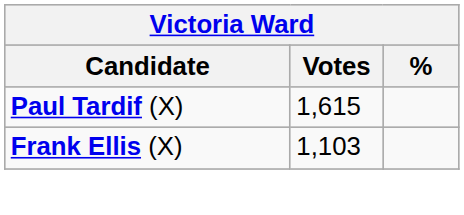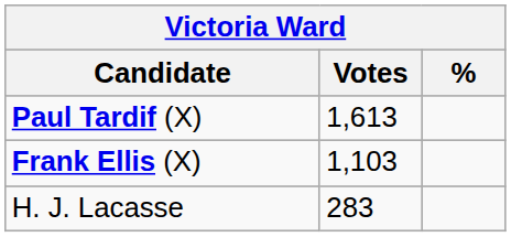 <table class="wikitable">
 <tr>
 <th colspan="3"><a href='#'>Victoria Ward</a></th>
 </tr>
 <tr>
 <th style="width: 170px">Candidate</th>
 <th style="width: 50px">Votes</th>
 <th style="width: 40px">%</th>
 </tr>
 <tr>
 <td><strong><a href='#'>Paul Tardif</a></strong> (X)</td>
-<td>1,615</td>
+<td>1,613</td>
 <td></td>
 </tr>
 <tr>
 <td><strong><a href='#'>Frank Ellis</a></strong> (X)</td>
 <td>1,103</td>
 </tr>
+<tr>
+<td>H. J. Lacasse</td>
+<td>283</td>
+<td></td>
+</tr>
 </table>
